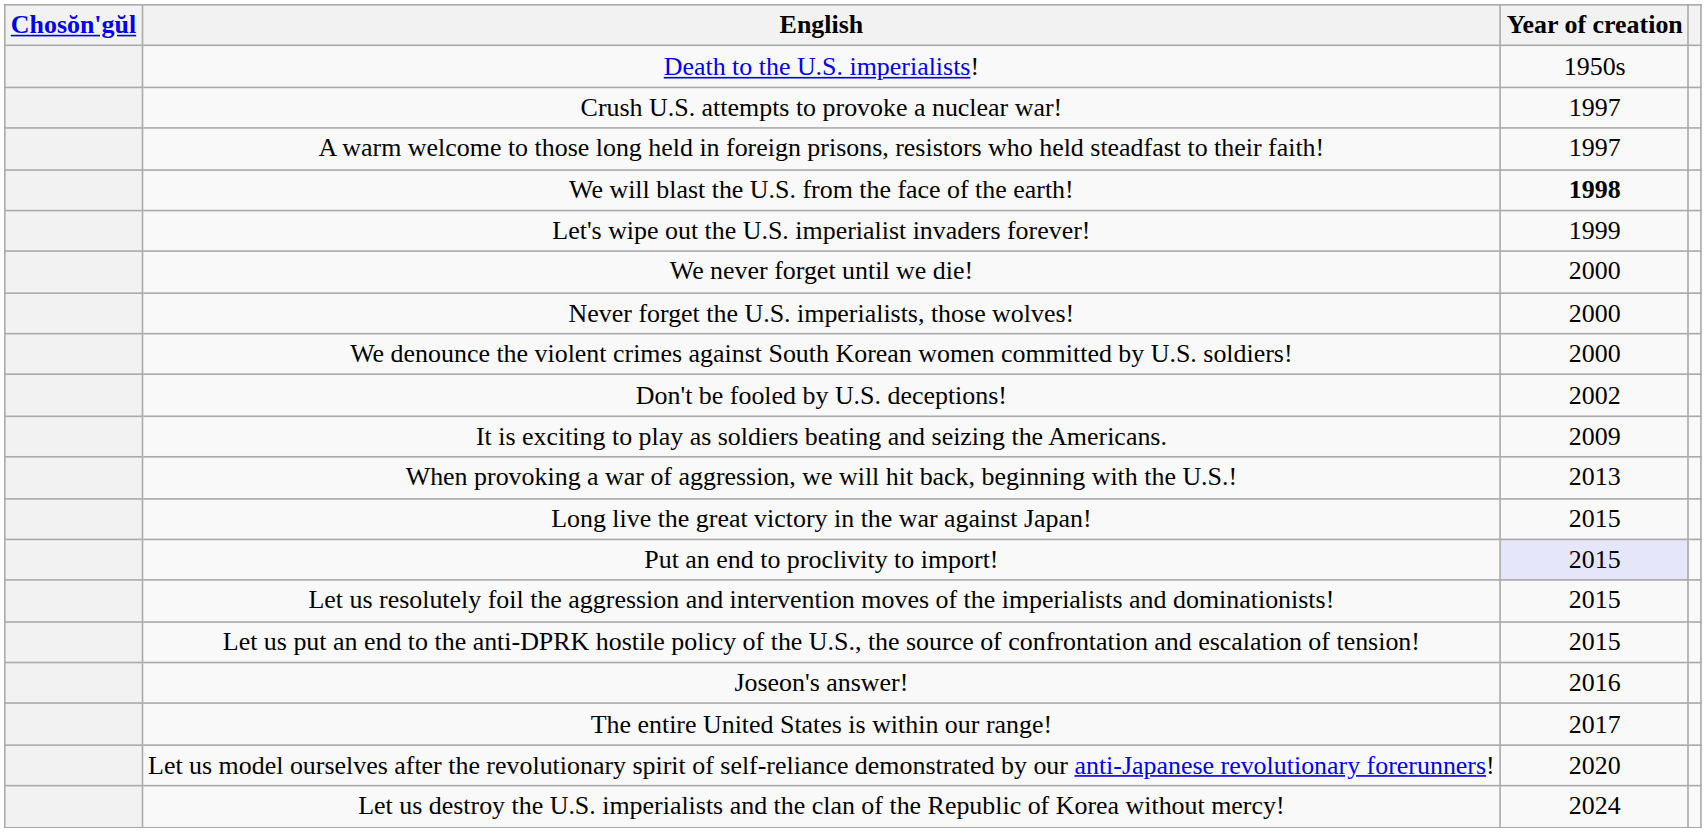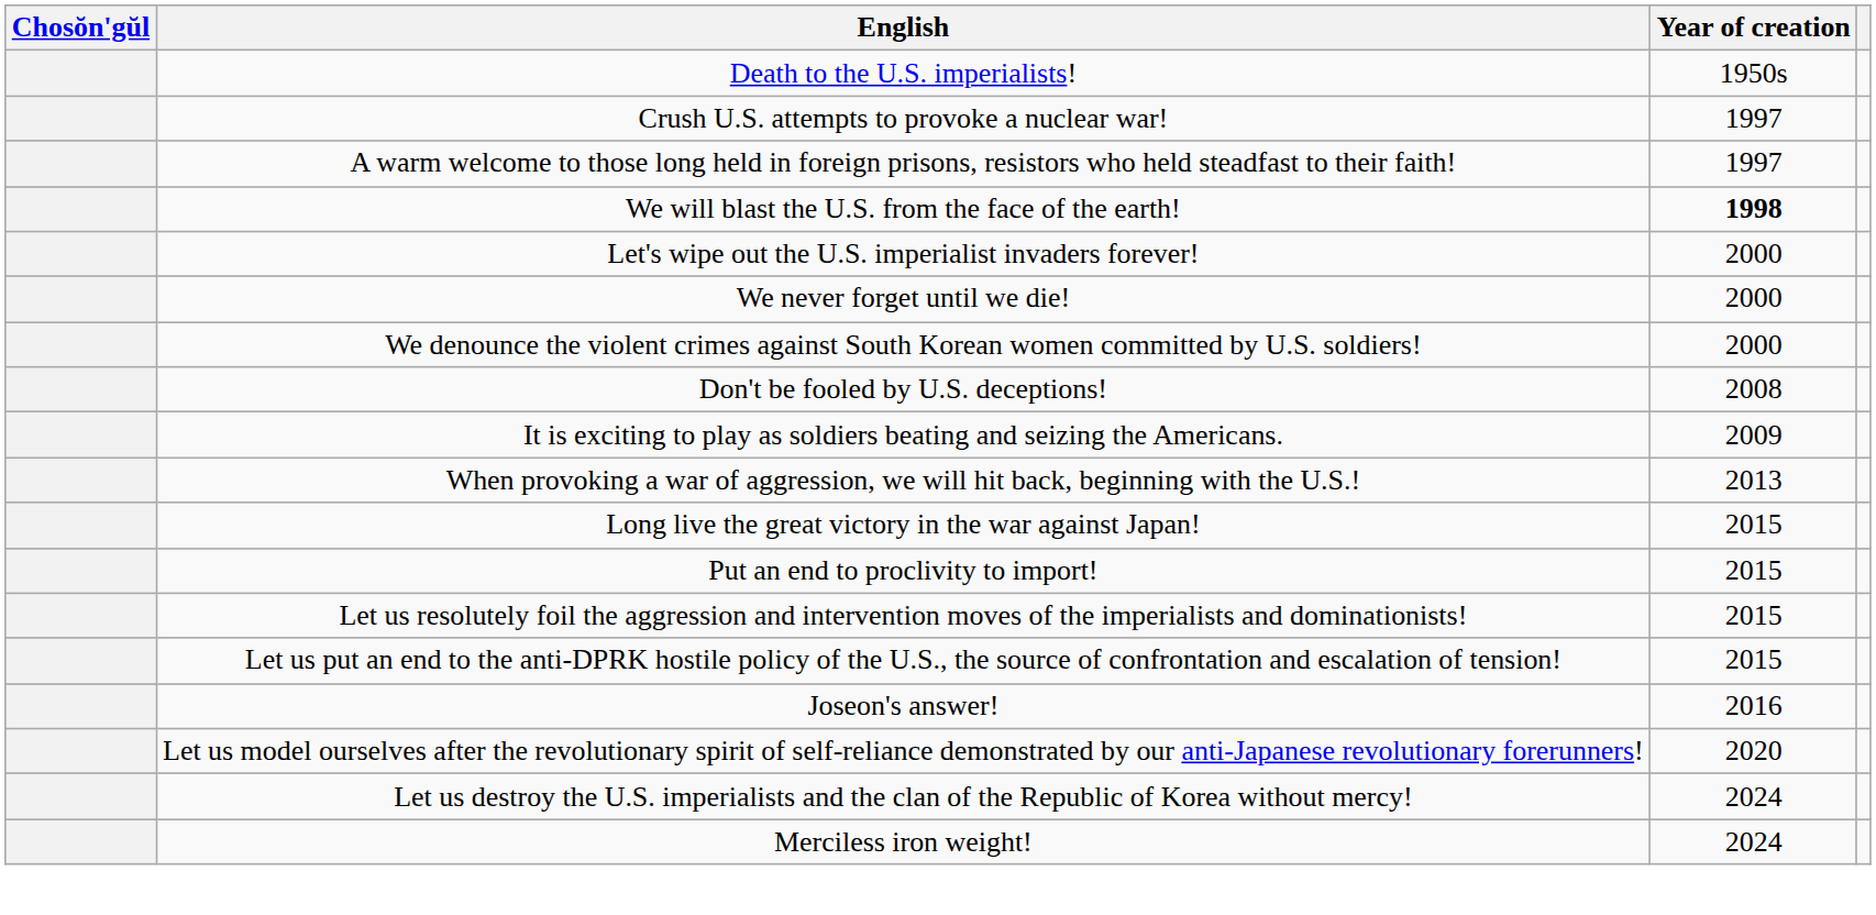 <table class="wikitable sortable" style="text-align: center;">
 <tr>
 <th scope="col"><a href='#'>Chosŏn'gŭl</a></th>
 <th scope="col">English</th>
 <th scope="col">Year of creation</th>
 <th scope="col" class="unsortable"></th>
 </tr>
 <tr>
 <th scope="row"></th>
 <td><a href='#'>Death to the U.S. imperialists</a>!</td>
 <td>1950s</td>
 <td></td>
 </tr>
 <tr>
 <th scope="row"></th>
 <td>Crush U.S. attempts to provoke a nuclear war!</td>
 <td>1997</td>
 <td></td>
 </tr>
 <tr>
 <th scope="row"></th>
 <td>A warm welcome to those long held in foreign prisons, resistors who held steadfast to their faith!</td>
 <td>1997</td>
 <td></td>
 </tr>
 <tr>
 <th scope="row"></th>
 <td>We will blast the U.S. from the face of the earth!</td>
 <td><strong>1998</strong></td>
 <td></td>
 </tr>
 <tr>
 <th scope="row"></th>
 <td>Let's wipe out the U.S. imperialist invaders forever!</td>
-<td>1999</td>
+<td>2000</td>
 <td></td>
 </tr>
 <tr>
 <th scope="row"></th>
 <td>We never forget until we die!</td>
-<td>2000</td>
-<td></td>
-</tr>
-<tr>
-<th scope="row"></th>
-<td>Never forget the U.S. imperialists, those wolves!</td>
 <td>2000</td>
 <td></td>
 </tr>
 <tr>
 <th scope="row"></th>
 <td>We denounce the violent crimes against South Korean women committed by U.S. soldiers!</td>
 <td>2000</td>
 <td></td>
 </tr>
 <tr>
 <th scope="row"></th>
 <td>Don't be fooled by U.S. deceptions!</td>
-<td>2002</td>
+<td>2008</td>
 <td></td>
 </tr>
 <tr>
 <th scope="row"></th>
 <td>It is exciting to play as soldiers beating and seizing the Americans.</td>
 <td>2009</td>
 <td></td>
 </tr>
 <tr>
 <th scope="row"></th>
 <td>When provoking a war of aggression, we will hit back, beginning with the U.S.!</td>
 <td>2013</td>
 <td></td>
 </tr>
 <tr>
 <th></th>
 <td>Long live the great victory in the war against Japan!</td>
 <td>2015</td>
 <td></td>
 </tr>
 <tr>
 <th scope="row"></th>
 <td>Put an end to proclivity to import!</td>
-<td style="background: lavender;">2015</td>
+<td>2015</td>
 <td></td>
 </tr>
 <tr>
 <th scope="row"></th>
 <td>Let us resolutely foil the aggression and intervention moves of the imperialists and dominationists!</td>
 <td>2015</td>
 <td></td>
 </tr>
 <tr>
 <th scope="row"></th>
 <td>Let us put an end to the anti-DPRK hostile policy of the U.S., the source of confrontation and escalation of tension!</td>
 <td>2015</td>
 <td></td>
 </tr>
 <tr>
 <th scope="row"></th>
 <td>Joseon's answer!</td>
 <td>2016</td>
 <td></td>
 </tr>
 <tr>
 <th scope="row"></th>
-<td>The entire United States is within our range!</td>
-<td>2017</td>
-<td></td>
-</tr>
-<tr>
-<th scope="row"></th>
 <td>Let us model ourselves after the revolutionary spirit of self-reliance demonstrated by our <a href='#'>anti-Japanese revolutionary forerunners</a>!</td>
 <td>2020</td>
 <td></td>
 </tr>
 <tr>
 <th scope="row"></th>
 <td>Let us destroy the U.S. imperialists and the clan of the Republic of Korea without mercy!</td>
 <td>2024</td>
 <td></td>
 </tr>
+<tr>
+<th scope="row"></th>
+<td>Merciless iron weight!</td>
+<td>2024</td>
+<td></td>
+</tr>
 </table>
